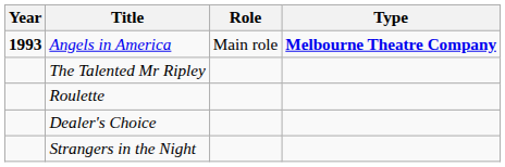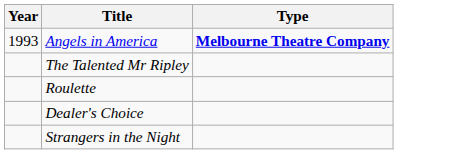 <table class="wikitable">
 <tr>
 <th>Year</th>
 <th>Title</th>
-<th>Role</th>
 <th>Type</th>
 </tr>
 <tr>
-<td><strong>1993</strong></td>
+<td>1993</td>
 <td><em><a href='#'>Angels in America</a></em></td>
-<td>Main role</td>
 <td><strong><a href='#'>Melbourne Theatre Company</a></strong></td>
 </tr>
 <tr>
 <td></td>
 <td><em>The Talented Mr Ripley</em></td>
 <td></td>
-<td></td>
 </tr>
 <tr>
 <td></td>
 <td><em>Roulette</em></td>
-<td></td>
 <td></td>
 </tr>
 <tr>
 <td></td>
 <td><em>Dealer's Choice</em></td>
 <td></td>
-<td></td>
 </tr>
 <tr>
 <td></td>
 <td><em>Strangers in the Night</em></td>
 <td></td>
-<td></td>
 </tr>
 </table>
